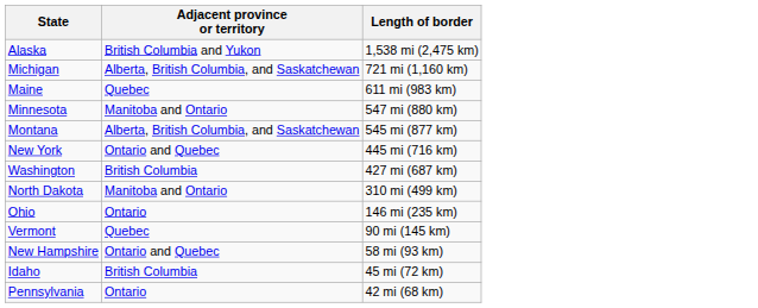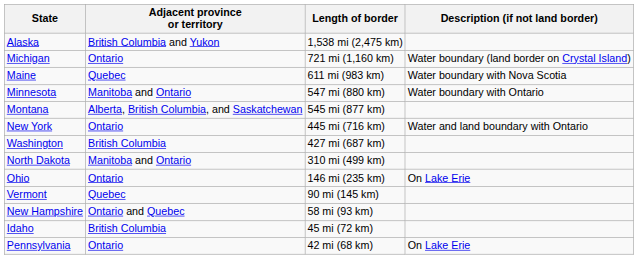 <table class="wikitable sortable">
 <tr>
 <th>State</th>
 <th>Adjacent province<br> or territory</th>
 <th>Length of border</th>
+<th>Description (if not land border)</th>
 </tr>
 <tr>
 <td><a href='#'>Alaska</a></td>
 <td><a href='#'>British Columbia</a> and <a href='#'>Yukon</a></td>
 <td>1,538 mi (2,475 km)</td>
+<td></td>
 </tr>
 <tr>
 <td><a href='#'>Michigan</a></td>
-<td><a href='#'>Alberta</a>, <a href='#'>British Columbia</a>, and <a href='#'>Saskatchewan</a></td>
+<td><a href='#'>Ontario</a></td>
 <td>721 mi (1,160 km)</td>
+<td>Water boundary (land border on <a href='#'>Crystal Island</a>)</td>
 </tr>
 <tr>
 <td><a href='#'>Maine</a></td>
 <td><a href='#'>Quebec</a></td>
 <td>611 mi (983 km)</td>
+<td>Water boundary with Nova Scotia</td>
 </tr>
 <tr>
 <td><a href='#'>Minnesota</a></td>
 <td><a href='#'>Manitoba</a> and <a href='#'>Ontario</a></td>
 <td>547 mi (880 km)</td>
+<td>Water boundary with Ontario</td>
 </tr>
 <tr>
 <td><a href='#'>Montana</a></td>
 <td><a href='#'>Alberta</a>, <a href='#'>British Columbia</a>, and <a href='#'>Saskatchewan</a></td>
 <td>545 mi (877 km)</td>
+<td></td>
 </tr>
 <tr>
 <td><a href='#'>New York</a></td>
-<td><a href='#'>Ontario</a> and <a href='#'>Quebec</a></td>
+<td><a href='#'>Ontario</a></td>
 <td>445 mi (716 km)</td>
+<td>Water and land boundary with Ontario</td>
 </tr>
 <tr>
 <td><a href='#'>Washington</a></td>
 <td><a href='#'>British Columbia</a></td>
 <td>427 mi (687 km)</td>
+<td></td>
 </tr>
 <tr>
 <td><a href='#'>North Dakota</a></td>
 <td><a href='#'>Manitoba</a> and <a href='#'>Ontario</a></td>
 <td>310 mi (499 km)</td>
+<td></td>
 </tr>
 <tr>
 <td><a href='#'>Ohio</a></td>
 <td><a href='#'>Ontario</a></td>
 <td>146 mi (235 km)</td>
+<td>On <a href='#'>Lake Erie</a></td>
 </tr>
 <tr>
 <td><a href='#'>Vermont</a></td>
 <td><a href='#'>Quebec</a></td>
 <td>90 mi (145 km)</td>
+<td></td>
 </tr>
 <tr>
 <td><a href='#'>New Hampshire</a></td>
 <td><a href='#'>Ontario</a> and <a href='#'>Quebec</a></td>
 <td>58 mi (93 km)</td>
+<td></td>
 </tr>
 <tr>
 <td><a href='#'>Idaho</a></td>
 <td><a href='#'>British Columbia</a></td>
 <td>45 mi (72 km)</td>
+<td></td>
 </tr>
 <tr>
 <td><a href='#'>Pennsylvania</a></td>
 <td><a href='#'>Ontario</a></td>
 <td>42 mi (68 km)</td>
+<td>On <a href='#'>Lake Erie</a></td>
 </tr>
 </table>
